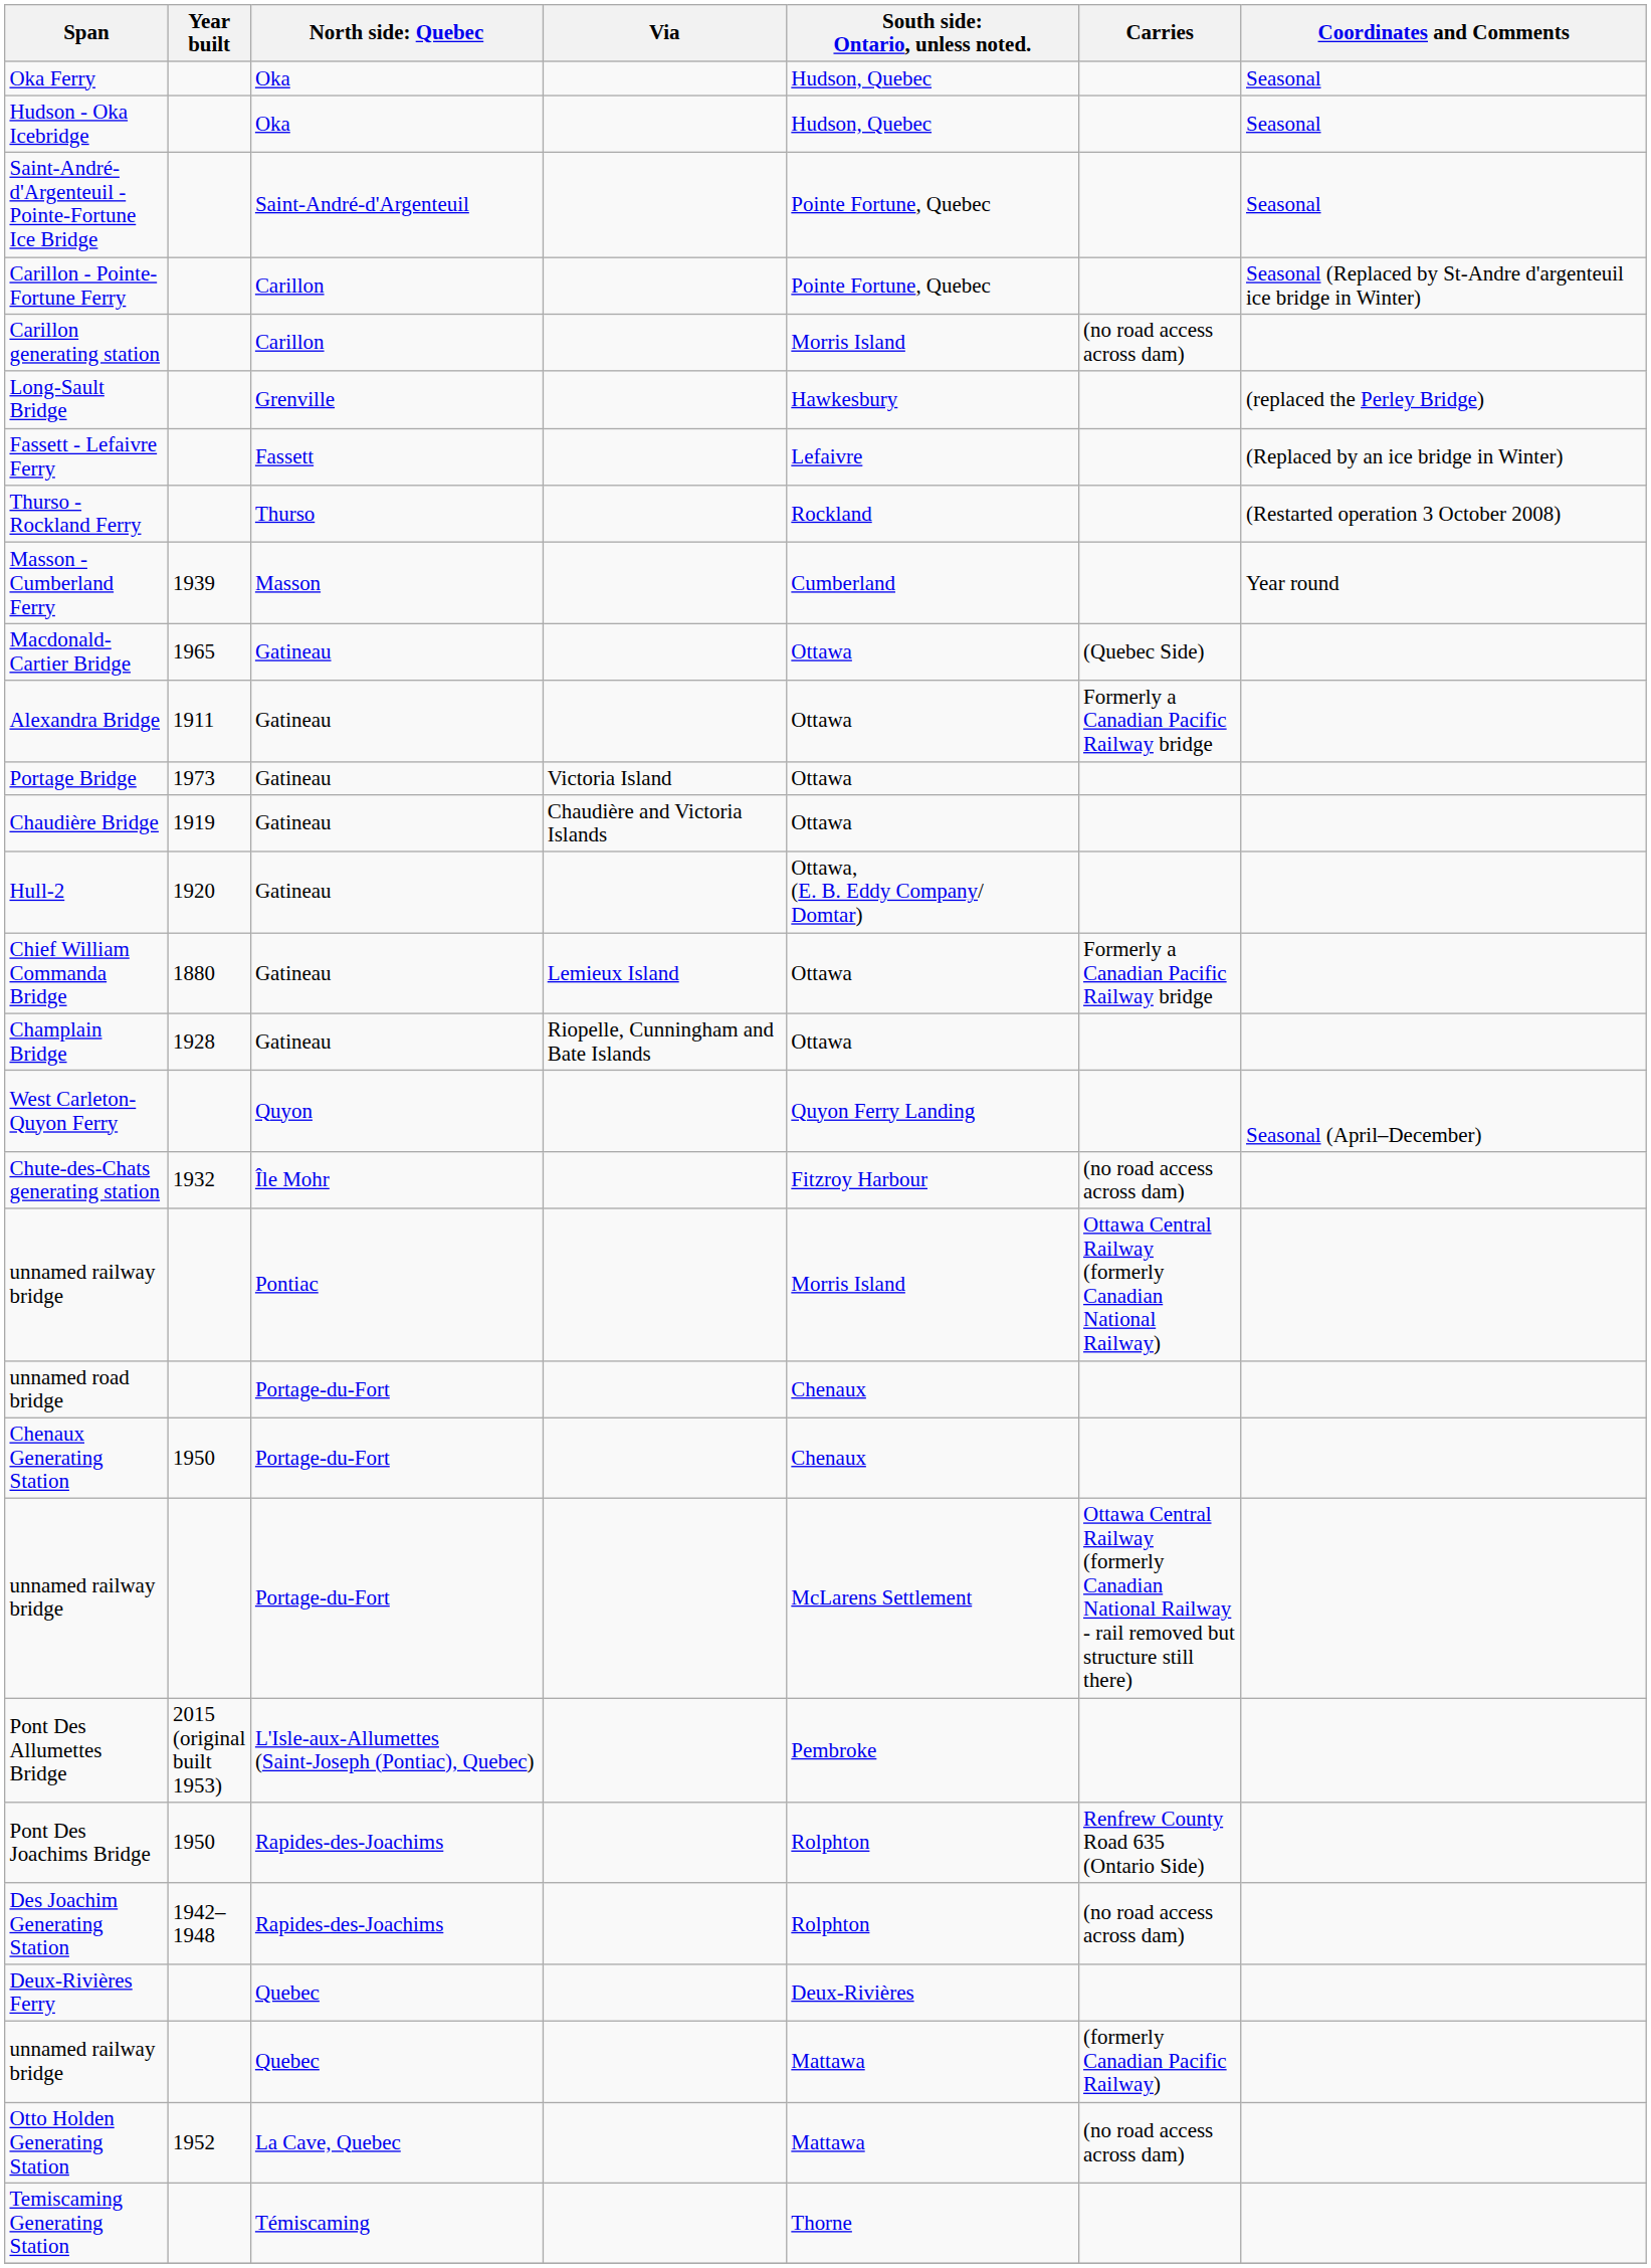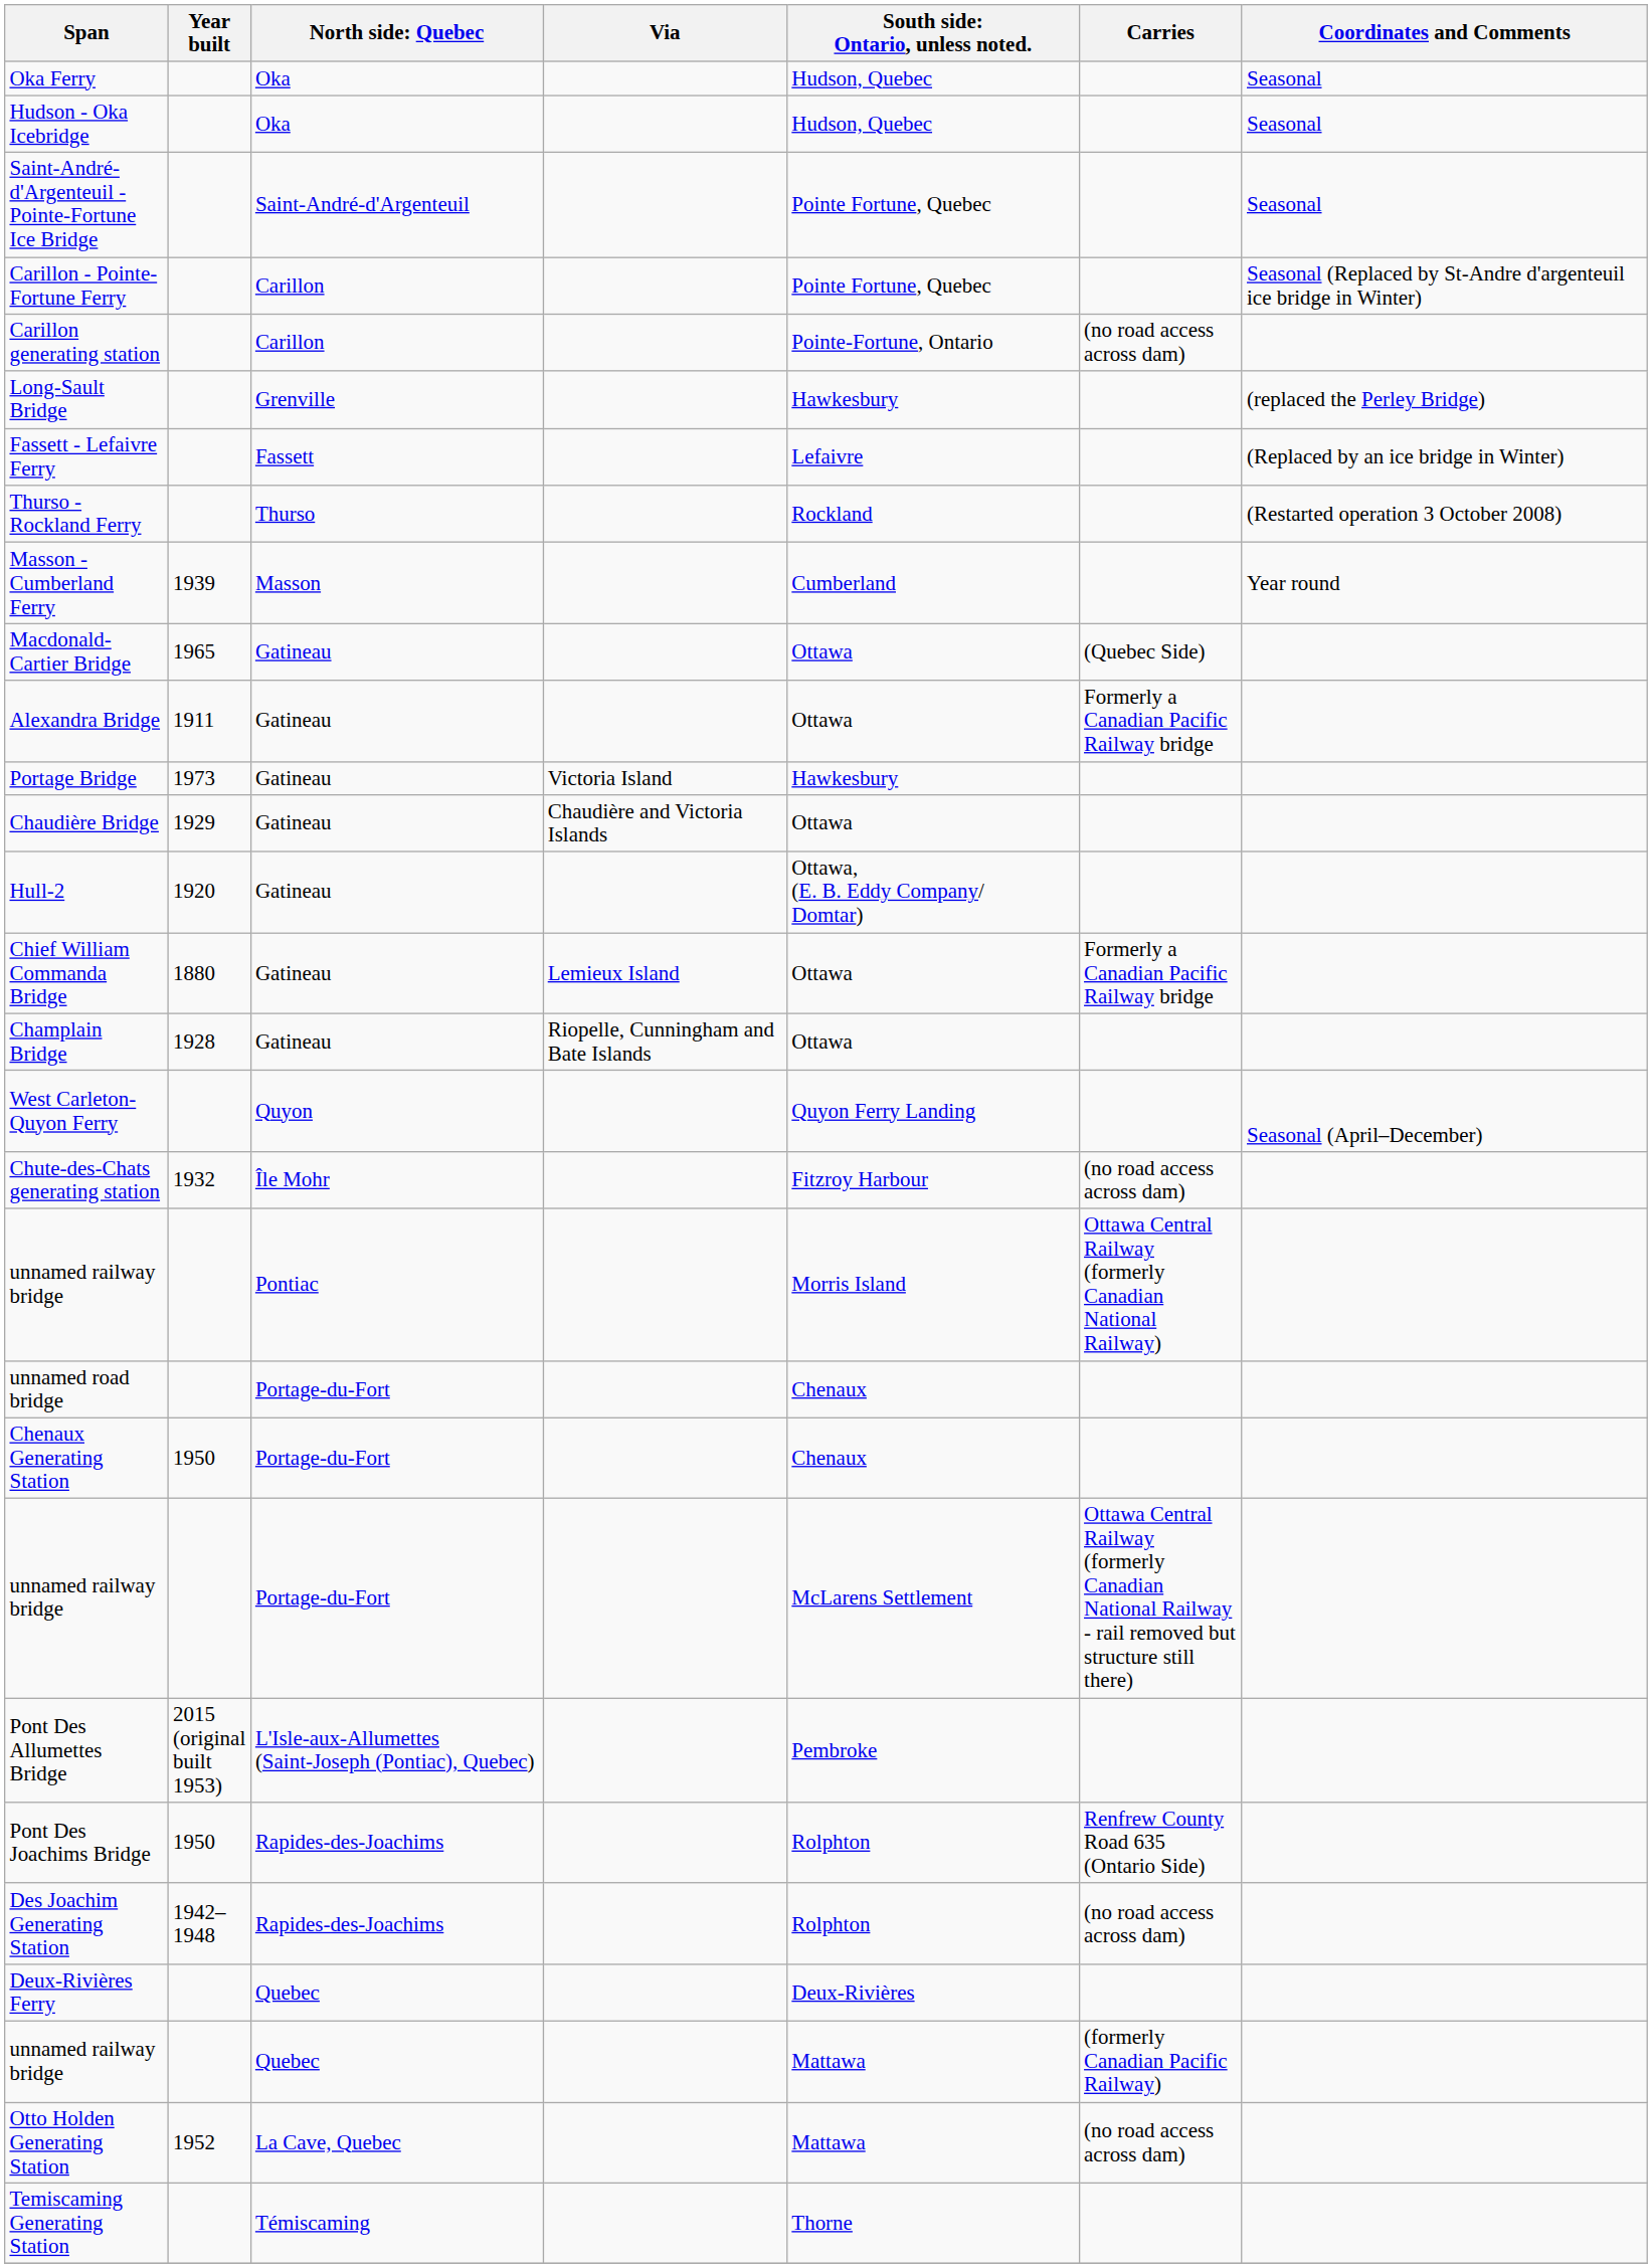 <table class=wikitable>
 <tr>
 <th width="10%">Span</th>
 <th width="4%">Year built</th>
 <th width="18%">North side: <a href='#'>Quebec</a></th>
 <th width="15%">Via</th>
 <th width="18%">South side:<br><a href='#'>Ontario</a>, unless noted.</th>
 <th width="10%">Carries</th>
 <th width="25%"><a href='#'>Coordinates</a> and Comments</th>
 </tr>
 <tr>
 <td><a href='#'>Oka Ferry</a></td>
 <td></td>
 <td><a href='#'>Oka</a></td>
 <td></td>
 <td><a href='#'>Hudson, Quebec</a></td>
 <td></td>
 <td><a href='#'>Seasonal</a></td>
 </tr>
 <tr>
 <td><a href='#'>Hudson - Oka Icebridge</a></td>
 <td></td>
 <td><a href='#'>Oka</a></td>
 <td></td>
 <td><a href='#'>Hudson, Quebec</a></td>
 <td></td>
 <td><a href='#'>Seasonal</a></td>
 </tr>
 <tr>
 <td><a href='#'>Saint-André-d'Argenteuil - Pointe-Fortune Ice Bridge</a></td>
 <td></td>
 <td><a href='#'>Saint-André-d'Argenteuil</a></td>
 <td></td>
 <td><a href='#'>Pointe Fortune</a>, Quebec</td>
 <td></td>
 <td><a href='#'>Seasonal</a></td>
 </tr>
 <tr>
 <td><a href='#'>Carillon - Pointe-Fortune Ferry</a></td>
 <td></td>
 <td><a href='#'>Carillon</a></td>
 <td></td>
 <td><a href='#'>Pointe Fortune</a>, Quebec</td>
 <td></td>
 <td><a href='#'>Seasonal</a> (Replaced by St-Andre d'argenteuil ice bridge in Winter)</td>
 </tr>
 <tr>
 <td><a href='#'>Carillon generating station</a></td>
 <td></td>
 <td><a href='#'>Carillon</a></td>
 <td></td>
-<td><a href='#'>Morris Island</a></td>
+<td><a href='#'>Pointe-Fortune</a>, Ontario</td>
 <td>(no road access across dam)</td>
 <td></td>
 </tr>
 <tr>
 <td><a href='#'>Long-Sault Bridge</a></td>
 <td></td>
 <td><a href='#'>Grenville</a></td>
 <td></td>
 <td><a href='#'>Hawkesbury</a></td>
 <td></td>
 <td>(replaced the <a href='#'>Perley Bridge</a>)</td>
 </tr>
 <tr>
 <td><a href='#'>Fassett - Lefaivre Ferry</a></td>
 <td></td>
 <td><a href='#'>Fassett</a></td>
 <td></td>
 <td><a href='#'>Lefaivre</a></td>
 <td></td>
 <td>(Replaced by an ice bridge in Winter)</td>
 </tr>
 <tr>
 <td><a href='#'>Thurso - Rockland Ferry</a></td>
 <td></td>
 <td><a href='#'>Thurso</a></td>
 <td></td>
 <td><a href='#'>Rockland</a></td>
 <td></td>
 <td>(Restarted operation 3 October 2008)</td>
 </tr>
 <tr>
 <td><a href='#'>Masson - Cumberland Ferry</a></td>
 <td>1939 </td>
 <td><a href='#'>Masson</a></td>
 <td></td>
 <td><a href='#'>Cumberland</a></td>
 <td></td>
 <td>Year round</td>
 </tr>
 <tr>
 <td><a href='#'>Macdonald-Cartier Bridge</a></td>
 <td>1965</td>
 <td><a href='#'>Gatineau</a></td>
 <td></td>
 <td><a href='#'>Ottawa</a></td>
 <td> (Quebec Side)</td>
 <td></td>
 </tr>
 <tr>
 <td><a href='#'>Alexandra Bridge</a></td>
 <td>1911</td>
 <td>Gatineau</td>
 <td></td>
 <td>Ottawa</td>
 <td>Formerly a <a href='#'>Canadian Pacific Railway</a> bridge</td>
 <td></td>
 </tr>
 <tr>
 <td><a href='#'>Portage Bridge</a></td>
 <td>1973</td>
 <td>Gatineau</td>
 <td>Victoria Island</td>
-<td>Ottawa</td>
+<td><a href='#'>Hawkesbury</a></td>
 <td></td>
 <td></td>
 </tr>
 <tr>
 <td><a href='#'>Chaudière Bridge</a></td>
-<td>1919</td>
+<td>1929</td>
 <td>Gatineau</td>
 <td>Chaudière and Victoria Islands</td>
 <td>Ottawa</td>
 <td></td>
 <td></td>
 </tr>
 <tr>
 <td><a href='#'>Hull-2</a></td>
 <td>1920</td>
 <td>Gatineau</td>
 <td></td>
 <td>Ottawa,<br>(<a href='#'>E. B. Eddy Company</a>/<br><a href='#'>Domtar</a>)</td>
 <td></td>
 <td></td>
 </tr>
 <tr>
 <td><a href='#'>Chief William Commanda Bridge</a></td>
 <td>1880</td>
 <td>Gatineau</td>
 <td><a href='#'>Lemieux Island</a></td>
 <td>Ottawa</td>
 <td>Formerly a <a href='#'>Canadian Pacific Railway</a> bridge</td>
 <td></td>
 </tr>
 <tr>
 <td><a href='#'>Champlain Bridge</a></td>
 <td>1928</td>
 <td>Gatineau</td>
 <td>Riopelle, Cunningham and Bate Islands</td>
 <td>Ottawa</td>
 <td></td>
 <td></td>
 </tr>
 <tr>
 <td><a href='#'>West Carleton-Quyon Ferry</a></td>
 <td></td>
 <td><a href='#'>Quyon</a></td>
 <td></td>
 <td><a href='#'>Quyon Ferry Landing</a></td>
 <td></td>
 <td><br><br><a href='#'>Seasonal</a> (April–December)</td>
 </tr>
 <tr>
 <td><a href='#'>Chute-des-Chats generating station</a></td>
 <td>1932</td>
 <td><a href='#'>Île Mohr</a></td>
 <td></td>
 <td><a href='#'>Fitzroy Harbour</a></td>
 <td>(no road access across dam)</td>
 <td></td>
 </tr>
 <tr>
 <td>unnamed railway bridge</td>
 <td></td>
 <td><a href='#'>Pontiac</a></td>
 <td></td>
 <td><a href='#'>Morris Island</a></td>
 <td><a href='#'>Ottawa Central Railway</a> (formerly <a href='#'>Canadian National Railway</a>)</td>
 <td></td>
 </tr>
 <tr>
 <td>unnamed road bridge</td>
 <td></td>
 <td><a href='#'>Portage-du-Fort</a></td>
 <td></td>
 <td><a href='#'>Chenaux</a></td>
 <td></td>
 <td></td>
 </tr>
 <tr>
 <td><a href='#'>Chenaux Generating Station</a></td>
 <td>1950</td>
 <td><a href='#'>Portage-du-Fort</a></td>
 <td></td>
 <td><a href='#'>Chenaux</a></td>
 <td></td>
 <td></td>
 </tr>
 <tr>
 <td>unnamed railway bridge</td>
 <td></td>
 <td><a href='#'>Portage-du-Fort</a></td>
 <td></td>
 <td><a href='#'>McLarens Settlement</a></td>
 <td><a href='#'>Ottawa Central Railway</a> (formerly <a href='#'>Canadian National Railway</a> - rail removed but structure still there)</td>
 <td></td>
 </tr>
 <tr>
 <td>Pont Des Allumettes Bridge</td>
 <td>2015 (original built 1953)</td>
 <td><a href='#'>L'Isle-aux-Allumettes</a><br>(<a href='#'>Saint-Joseph (Pontiac), Quebec</a>)</td>
 <td></td>
 <td><a href='#'>Pembroke</a></td>
 <td><br></td>
 <td></td>
 </tr>
 <tr>
 <td>Pont Des Joachims Bridge</td>
 <td>1950</td>
 <td><a href='#'>Rapides-des-Joachims</a></td>
 <td></td>
 <td><a href='#'>Rolphton</a></td>
 <td><a href='#'>Renfrew County</a> Road 635 (Ontario Side)</td>
 <td></td>
 </tr>
 <tr>
 <td><a href='#'>Des Joachim Generating Station</a></td>
 <td>1942–1948</td>
 <td><a href='#'>Rapides-des-Joachims</a></td>
 <td></td>
 <td><a href='#'>Rolphton</a></td>
 <td>(no road access across dam)</td>
 <td></td>
 </tr>
 <tr>
 <td><a href='#'>Deux-Rivières Ferry</a></td>
 <td></td>
 <td><a href='#'>Quebec</a></td>
 <td></td>
 <td><a href='#'>Deux-Rivières</a></td>
 <td></td>
 <td></td>
 </tr>
 <tr>
 <td>unnamed railway bridge</td>
 <td></td>
 <td><a href='#'>Quebec</a></td>
 <td></td>
 <td><a href='#'>Mattawa</a></td>
 <td>(formerly <a href='#'>Canadian Pacific Railway</a>)</td>
 <td></td>
 </tr>
 <tr>
 <td><a href='#'>Otto Holden Generating Station</a></td>
 <td>1952</td>
 <td><a href='#'>La Cave, Quebec</a></td>
 <td></td>
 <td><a href='#'>Mattawa</a></td>
 <td>(no road access across dam)</td>
 <td></td>
 </tr>
 <tr>
 <td><a href='#'>Temiscaming Generating Station</a></td>
 <td></td>
 <td><a href='#'>Témiscaming</a></td>
 <td></td>
 <td><a href='#'>Thorne</a></td>
 <td><br></td>
 <td></td>
 </tr>
 <tr>
 </tr>
 </table>
